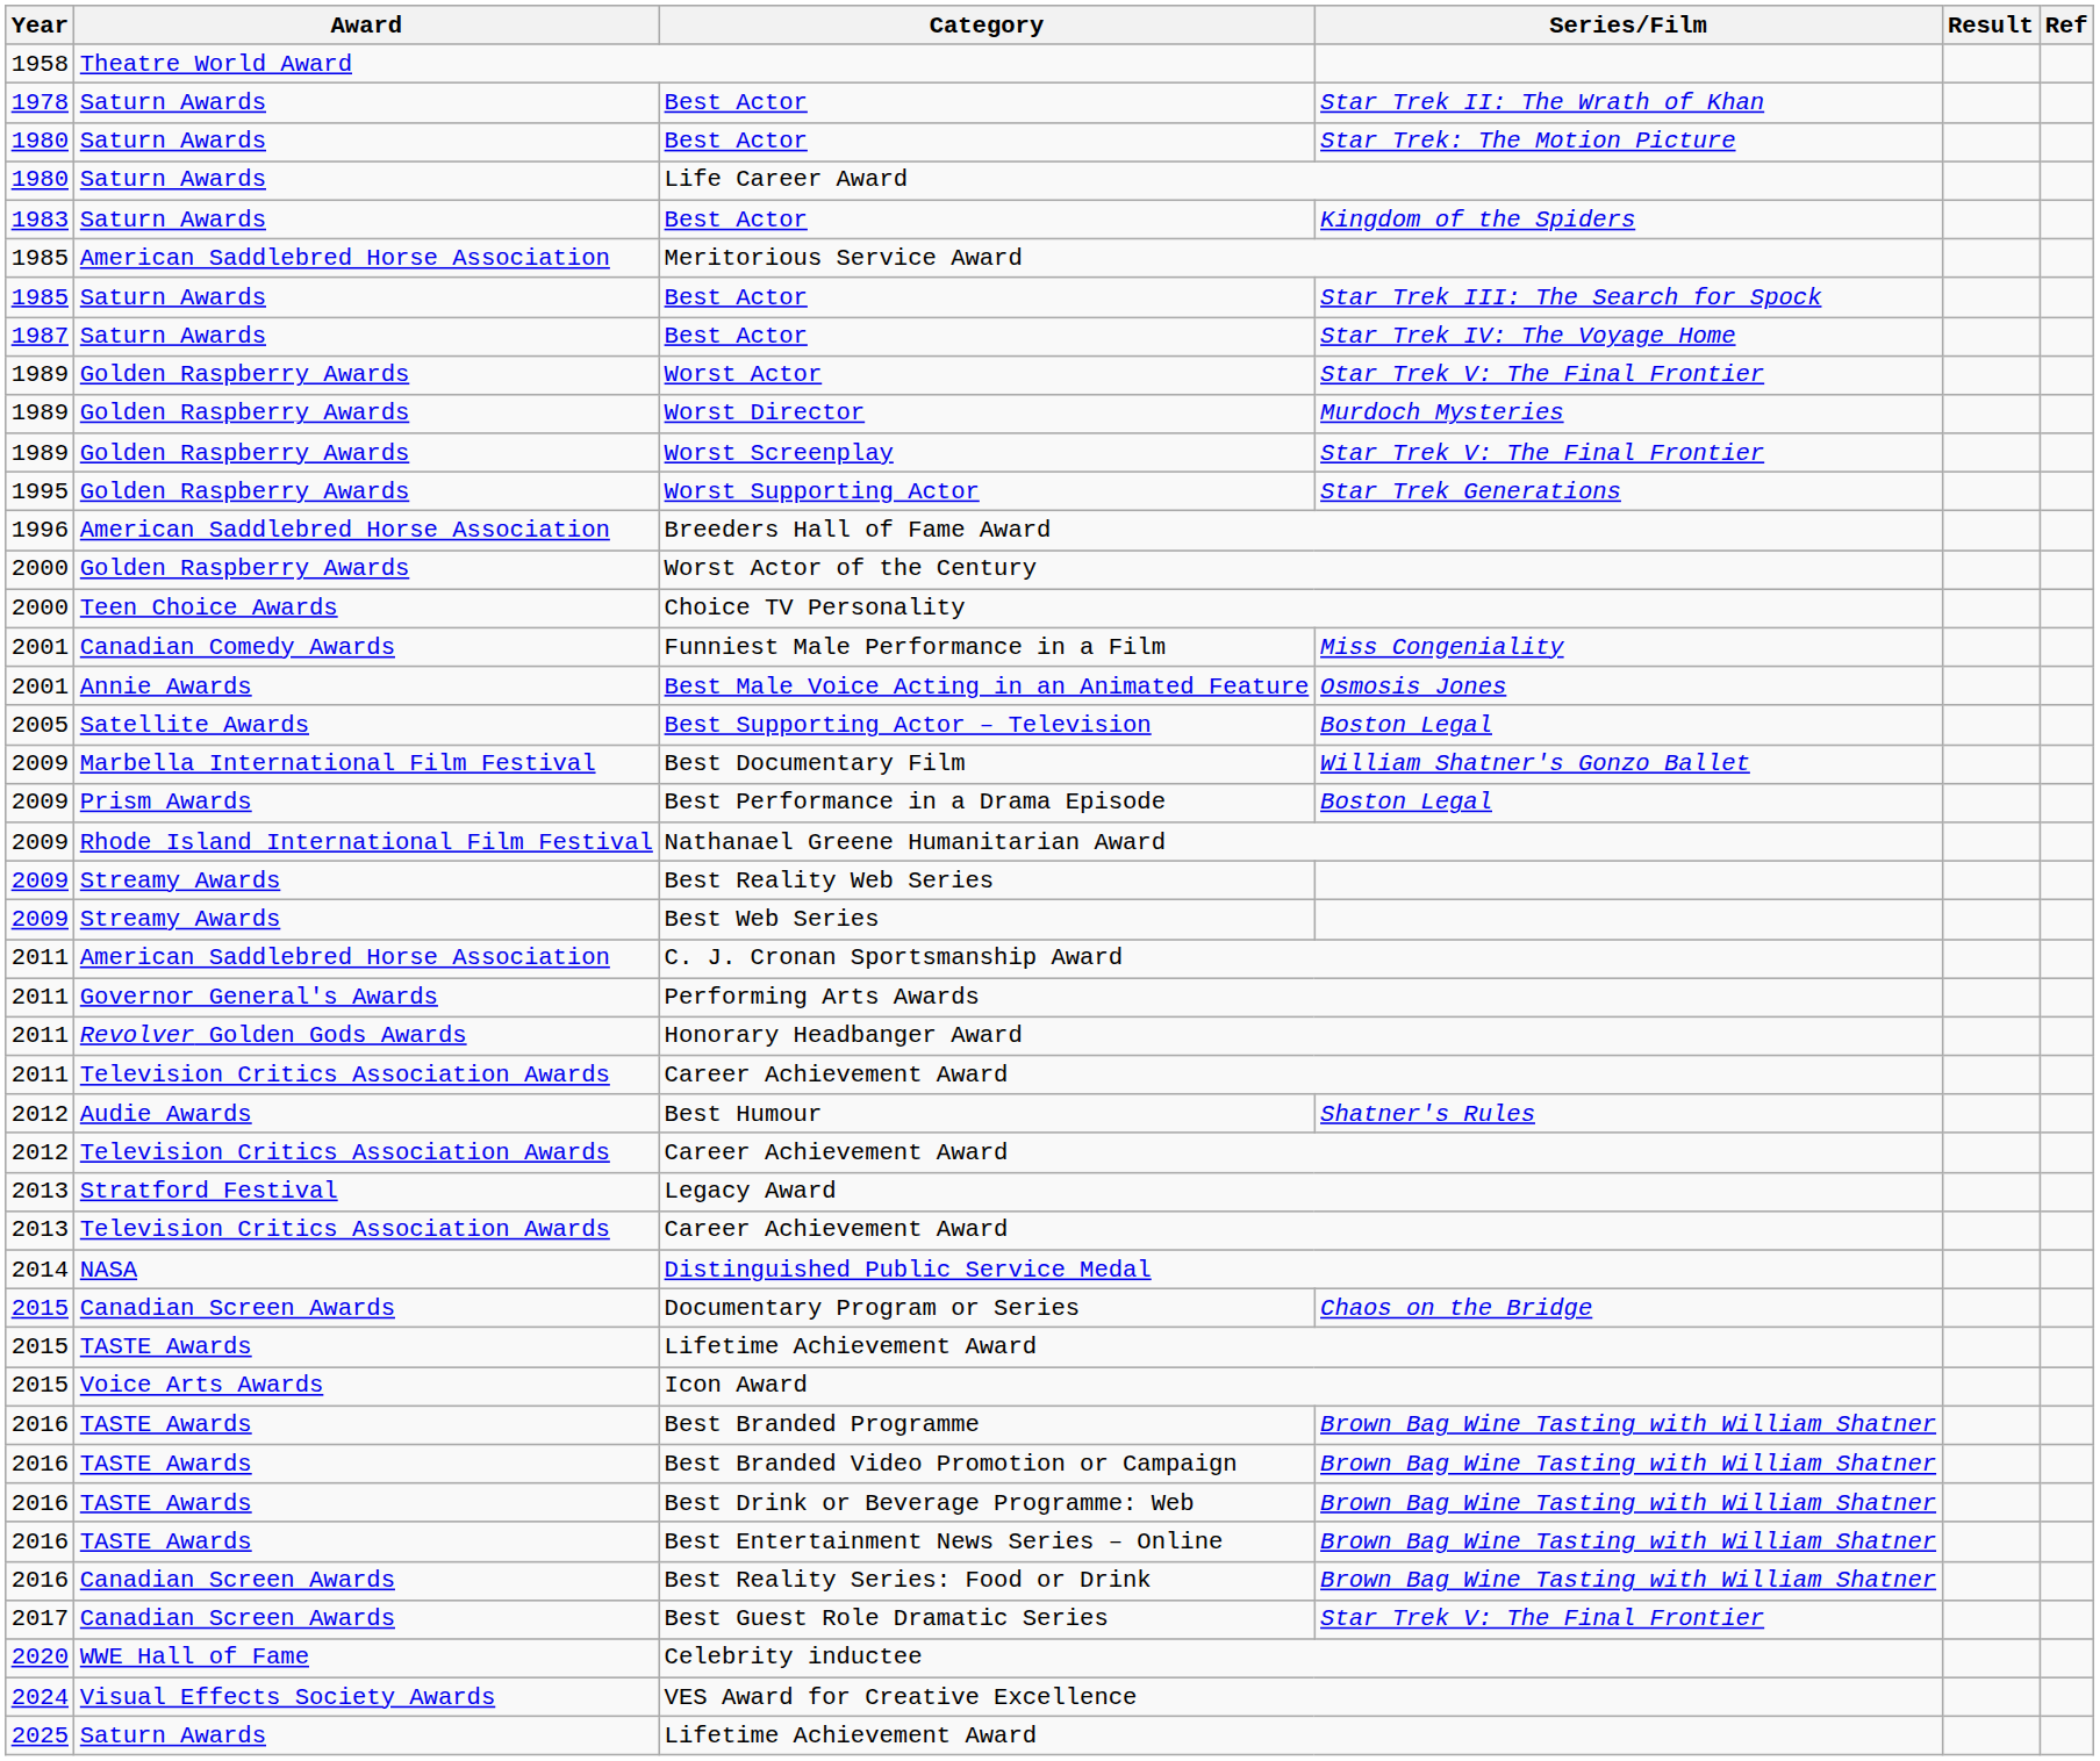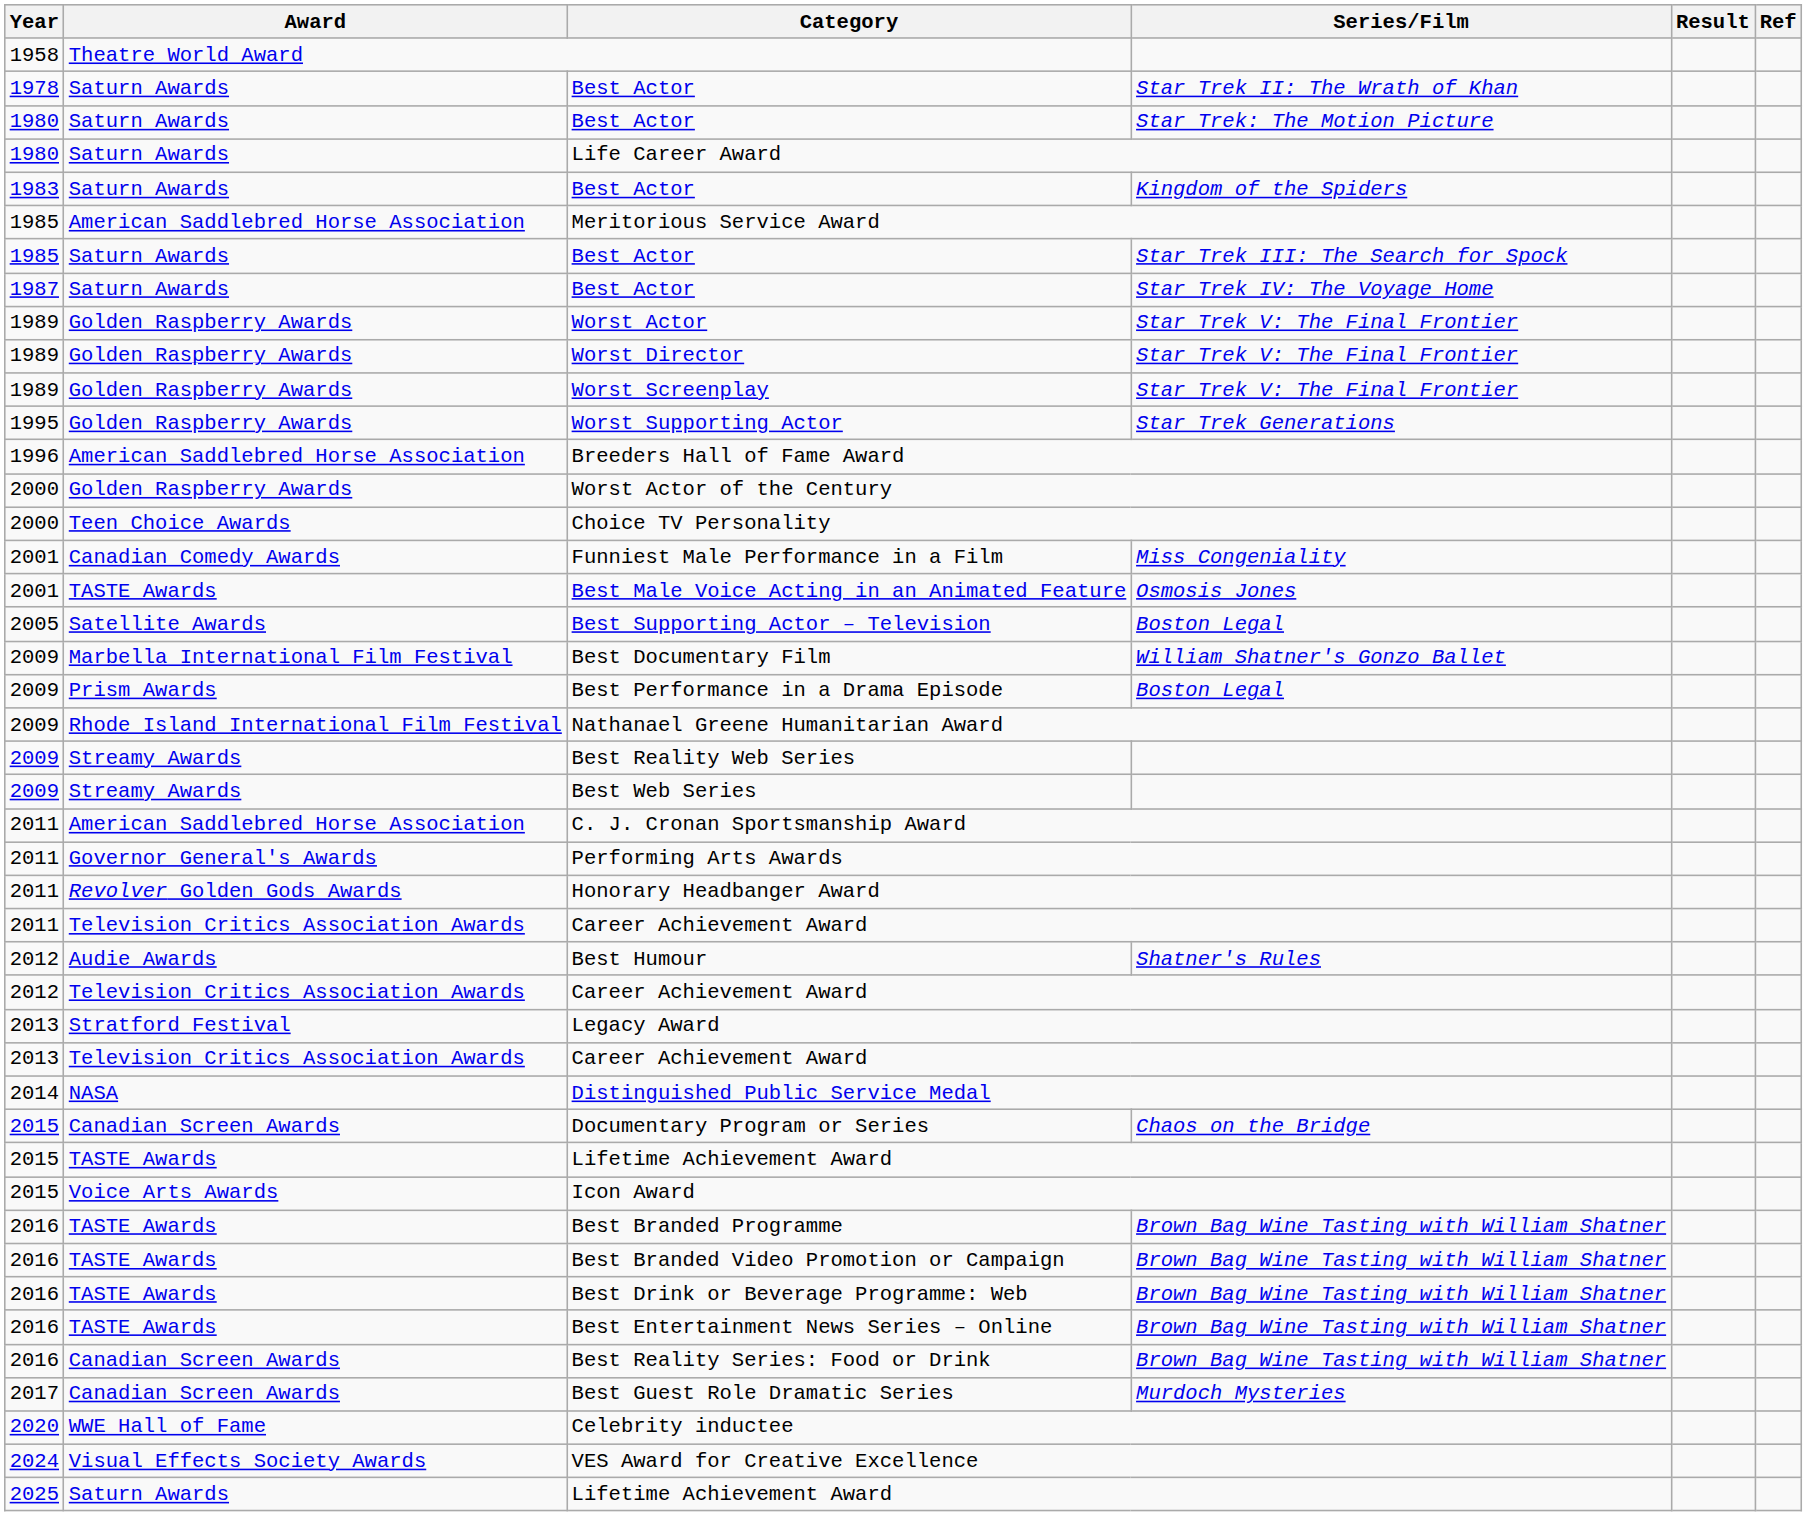 <table class="wikitable plainrowheaders sortable">
 <tr>
 <th scope="col">Year</th>
 <th scope="col">Award</th>
 <th scope="col">Category</th>
 <th scope="col">Series/Film</th>
 <th scope="col">Result</th>
 <th scope="col" class="unsortable">Ref</th>
 </tr>
 <tr>
 <td>1958</td>
 <td colspan=2><a href='#'>Theatre World Award</a></td>
 <td></td>
 <td></td>
 <td></td>
 </tr>
 <tr>
 <td><a href='#'>1978</a></td>
 <td><a href='#'>Saturn Awards</a></td>
 <td><a href='#'>Best Actor</a></td>
 <td><em><a href='#'>Star Trek II: The Wrath of Khan</a></em></td>
 <td></td>
 <td></td>
 </tr>
 <tr>
 <td><a href='#'>1980</a></td>
 <td><a href='#'>Saturn Awards</a></td>
 <td><a href='#'>Best Actor</a></td>
 <td><em><a href='#'>Star Trek: The Motion Picture</a></em></td>
 <td></td>
 <td></td>
 </tr>
 <tr>
 <td><a href='#'>1980</a></td>
 <td><a href='#'>Saturn Awards</a></td>
 <td colspan=2>Life Career Award</td>
 <td></td>
 <td></td>
 </tr>
 <tr>
 <td><a href='#'>1983</a></td>
 <td><a href='#'>Saturn Awards</a></td>
 <td><a href='#'>Best Actor</a></td>
 <td><em><a href='#'>Kingdom of the Spiders</a></em></td>
 <td></td>
 <td></td>
 </tr>
 <tr>
 <td>1985</td>
 <td><a href='#'>American Saddlebred Horse Association</a></td>
 <td colspan=2>Meritorious Service Award</td>
 <td></td>
 <td></td>
 </tr>
 <tr>
 <td><a href='#'>1985</a></td>
 <td><a href='#'>Saturn Awards</a></td>
 <td><a href='#'>Best Actor</a></td>
 <td><em><a href='#'>Star Trek III: The Search for Spock</a></em></td>
 <td></td>
 <td></td>
 </tr>
 <tr>
 <td><a href='#'>1987</a></td>
 <td><a href='#'>Saturn Awards</a></td>
 <td><a href='#'>Best Actor</a></td>
 <td><em><a href='#'>Star Trek IV: The Voyage Home</a></em></td>
 <td></td>
 <td></td>
 </tr>
 <tr>
 <td>1989</td>
 <td><a href='#'>Golden Raspberry Awards</a></td>
 <td><a href='#'>Worst Actor</a></td>
 <td><em><a href='#'>Star Trek V: The Final Frontier</a></em></td>
 <td></td>
 <td></td>
 </tr>
 <tr>
 <td>1989</td>
 <td><a href='#'>Golden Raspberry Awards</a></td>
 <td><a href='#'>Worst Director</a></td>
-<td><em><a href='#'>Murdoch Mysteries</a></em></td>
+<td><em><a href='#'>Star Trek V: The Final Frontier</a></em></td>
 <td></td>
 <td></td>
 </tr>
 <tr>
 <td>1989</td>
 <td><a href='#'>Golden Raspberry Awards</a></td>
 <td><a href='#'>Worst Screenplay</a></td>
 <td><em><a href='#'>Star Trek V: The Final Frontier</a></em></td>
 <td></td>
 <td></td>
 </tr>
 <tr>
 <td>1995</td>
 <td><a href='#'>Golden Raspberry Awards</a></td>
 <td><a href='#'>Worst Supporting Actor</a></td>
 <td><em><a href='#'>Star Trek Generations</a></em></td>
 <td></td>
 <td></td>
 </tr>
 <tr>
 <td>1996</td>
 <td><a href='#'>American Saddlebred Horse Association</a></td>
 <td colspan=2>Breeders Hall of Fame Award</td>
 <td></td>
 <td></td>
 </tr>
 <tr>
 <td>2000</td>
 <td><a href='#'>Golden Raspberry Awards</a></td>
 <td colspan=2>Worst Actor of the Century</td>
 <td></td>
 <td></td>
 </tr>
 <tr>
 <td>2000</td>
 <td><a href='#'>Teen Choice Awards</a></td>
 <td colspan=2>Choice TV Personality</td>
 <td></td>
 <td></td>
 </tr>
 <tr>
 <td>2001</td>
 <td><a href='#'>Canadian Comedy Awards</a></td>
 <td>Funniest Male Performance in a Film</td>
 <td><em><a href='#'>Miss Congeniality</a></em></td>
 <td></td>
 <td></td>
 </tr>
 <tr>
 <td>2001</td>
-<td><a href='#'>Annie Awards</a></td>
+<td><a href='#'>TASTE Awards</a></td>
 <td><a href='#'>Best Male Voice Acting in an Animated Feature</a></td>
 <td><em><a href='#'>Osmosis Jones</a></em></td>
 <td></td>
 <td></td>
 </tr>
 <tr>
 <td>2005</td>
 <td><a href='#'>Satellite Awards</a></td>
 <td><a href='#'>Best Supporting Actor – Television</a></td>
 <td><em><a href='#'>Boston Legal</a></em></td>
 <td></td>
 <td></td>
 </tr>
 <tr>
 <td>2009</td>
 <td><a href='#'>Marbella International Film Festival</a></td>
 <td>Best Documentary Film</td>
 <td><em><a href='#'>William Shatner's Gonzo Ballet</a></em></td>
 <td></td>
 <td></td>
 </tr>
 <tr>
 <td>2009</td>
 <td><a href='#'>Prism Awards</a></td>
 <td>Best Performance in a Drama Episode</td>
 <td><em><a href='#'>Boston Legal</a></em></td>
 <td></td>
 <td></td>
 </tr>
 <tr>
 <td>2009</td>
 <td><a href='#'>Rhode Island International Film Festival</a></td>
 <td colspan=2>Nathanael Greene Humanitarian Award</td>
 <td></td>
 <td></td>
 </tr>
 <tr>
 <td><a href='#'>2009</a></td>
 <td><a href='#'>Streamy Awards</a></td>
 <td>Best Reality Web Series</td>
 <td></td>
 <td></td>
 <td></td>
 </tr>
 <tr>
 <td><a href='#'>2009</a></td>
 <td><a href='#'>Streamy Awards</a></td>
 <td>Best Web Series</td>
 <td></td>
 <td></td>
 <td></td>
 </tr>
 <tr>
 <td>2011</td>
 <td><a href='#'>American Saddlebred Horse Association</a></td>
 <td colspan=2>C. J. Cronan Sportsmanship Award</td>
 <td></td>
 <td></td>
 </tr>
 <tr>
 <td>2011</td>
 <td><a href='#'>Governor General's Awards</a></td>
 <td colspan=2>Performing Arts Awards</td>
 <td></td>
 <td></td>
 </tr>
 <tr>
 <td>2011</td>
 <td><a href='#'><em>Revolver</em> Golden Gods Awards</a></td>
 <td colspan=2>Honorary Headbanger Award</td>
 <td></td>
 <td></td>
 </tr>
 <tr>
 <td>2011</td>
 <td><a href='#'>Television Critics Association Awards</a></td>
 <td colspan=2>Career Achievement Award</td>
 <td></td>
 <td></td>
 </tr>
 <tr>
 <td>2012</td>
 <td><a href='#'>Audie Awards</a></td>
 <td>Best Humour</td>
 <td><em><a href='#'>Shatner's Rules</a></em></td>
 <td></td>
 <td></td>
 </tr>
 <tr>
 <td>2012</td>
 <td><a href='#'>Television Critics Association Awards</a></td>
 <td colspan=2>Career Achievement Award</td>
 <td></td>
 <td></td>
 </tr>
 <tr>
 <td>2013</td>
 <td><a href='#'>Stratford Festival</a></td>
 <td colspan=2>Legacy Award</td>
 <td></td>
 <td></td>
 </tr>
 <tr>
 <td>2013</td>
 <td><a href='#'>Television Critics Association Awards</a></td>
 <td colspan=2>Career Achievement Award</td>
 <td></td>
 <td></td>
 </tr>
 <tr>
 <td>2014</td>
 <td><a href='#'>NASA</a></td>
 <td colspan=2><a href='#'>Distinguished Public Service Medal</a></td>
 <td></td>
 <td></td>
 </tr>
 <tr>
 <td><a href='#'>2015</a></td>
 <td><a href='#'>Canadian Screen Awards</a></td>
 <td>Documentary Program or Series</td>
 <td><em><a href='#'>Chaos on the Bridge</a></em></td>
 <td></td>
 <td></td>
 </tr>
 <tr>
 <td>2015</td>
 <td><a href='#'>TASTE Awards</a></td>
 <td colspan=2>Lifetime Achievement Award</td>
 <td></td>
 <td></td>
 </tr>
 <tr>
 <td>2015</td>
 <td><a href='#'>Voice Arts Awards</a></td>
 <td colspan=2>Icon Award</td>
 <td></td>
 <td></td>
 </tr>
 <tr>
 <td>2016</td>
 <td><a href='#'>TASTE Awards</a></td>
 <td>Best Branded Programme</td>
 <td><em><a href='#'>Brown Bag Wine Tasting with William Shatner</a></em></td>
 <td></td>
 <td></td>
 </tr>
 <tr>
 <td>2016</td>
 <td><a href='#'>TASTE Awards</a></td>
 <td>Best Branded Video Promotion or Campaign</td>
 <td><em><a href='#'>Brown Bag Wine Tasting with William Shatner</a></em></td>
 <td></td>
 <td></td>
 </tr>
 <tr>
 <td>2016</td>
 <td><a href='#'>TASTE Awards</a></td>
 <td>Best Drink or Beverage Programme: Web</td>
 <td><em><a href='#'>Brown Bag Wine Tasting with William Shatner</a></em></td>
 <td></td>
 <td></td>
 </tr>
 <tr>
 <td>2016</td>
 <td><a href='#'>TASTE Awards</a></td>
 <td>Best Entertainment News Series – Online</td>
 <td><em><a href='#'>Brown Bag Wine Tasting with William Shatner</a></em></td>
 <td></td>
 <td></td>
 </tr>
 <tr>
 <td>2016</td>
 <td><a href='#'>Canadian Screen Awards</a></td>
 <td>Best Reality Series: Food or Drink</td>
 <td><em><a href='#'>Brown Bag Wine Tasting with William Shatner</a></em></td>
 <td></td>
 <td></td>
 </tr>
 <tr>
 <td>2017</td>
 <td><a href='#'>Canadian Screen Awards</a></td>
 <td>Best Guest Role Dramatic Series</td>
-<td><em><a href='#'>Star Trek V: The Final Frontier</a></em></td>
+<td><em><a href='#'>Murdoch Mysteries</a></em></td>
 <td></td>
 <td></td>
 </tr>
 <tr>
 <td><a href='#'>2020</a></td>
 <td><a href='#'>WWE Hall of Fame</a></td>
 <td colspan=2>Celebrity inductee</td>
 <td></td>
 <td></td>
 </tr>
 <tr>
 <td><a href='#'>2024</a></td>
 <td><a href='#'>Visual Effects Society Awards</a></td>
 <td colspan=2>VES Award for Creative Excellence</td>
 <td></td>
 <td></td>
 </tr>
 <tr>
 <td><a href='#'>2025</a></td>
 <td><a href='#'>Saturn Awards</a></td>
 <td colspan=2>Lifetime Achievement Award</td>
 <td></td>
 <td></td>
 </tr>
 </table>
